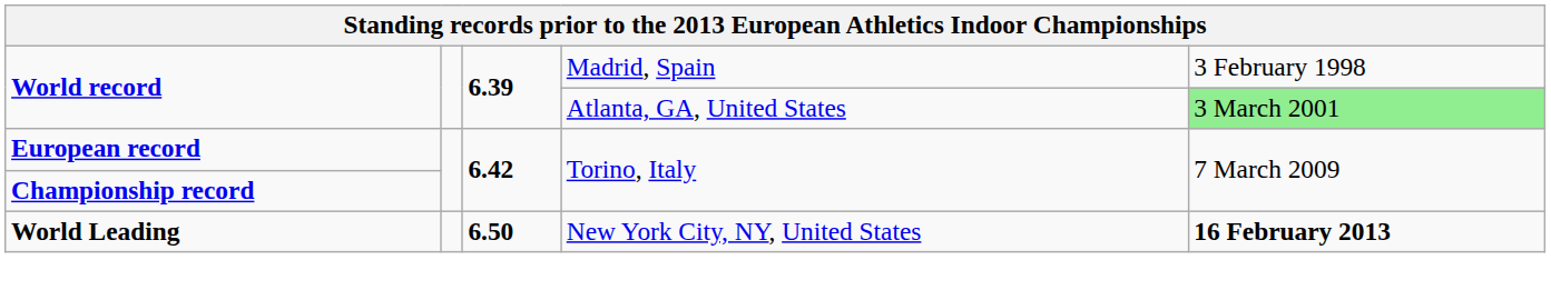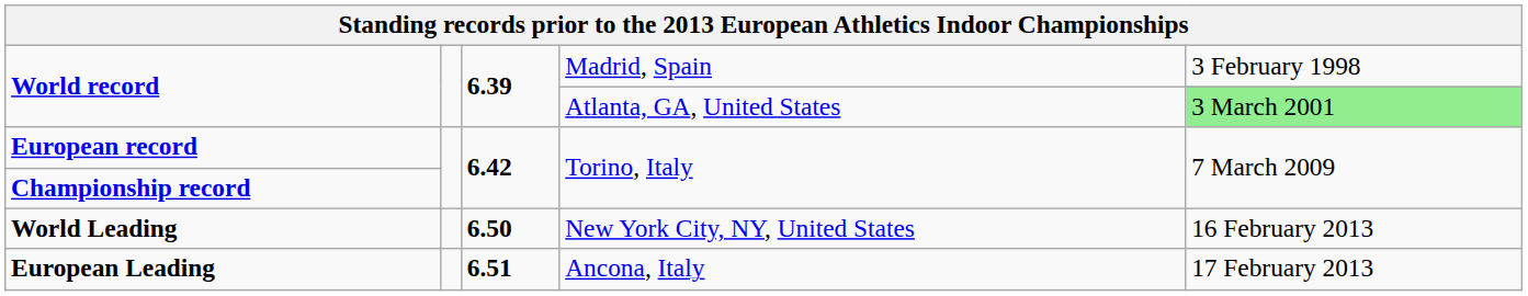 <table class="wikitable" width=75%>
 <tr>
 <th colspan="5">Standing records prior to the 2013 European Athletics Indoor Championships</th>
 </tr>
 <tr>
 <td rowspan=2><strong><a href='#'>World record</a></strong></td>
 <td rowspan=2></td>
 <td rowspan=2><strong>6.39</strong></td>
 <td><a href='#'>Madrid</a>, <a href='#'>Spain</a></td>
 <td>3 February 1998</td>
 </tr>
 <tr>
 <td><a href='#'>Atlanta, GA</a>, <a href='#'>United States</a></td>
 <td style="background: lightgreen;">3 March 2001</td>
 </tr>
 <tr>
 <td><strong><a href='#'>European record</a></strong></td>
 <td rowspan=2></td>
 <td rowspan=2><strong>6.42</strong></td>
 <td rowspan=2><a href='#'>Torino</a>, <a href='#'>Italy</a></td>
 <td rowspan=2>7 March 2009</td>
 </tr>
 <tr>
 <td><strong><a href='#'>Championship record</a></strong></td>
 </tr>
 <tr>
 <td><strong>World Leading</strong></td>
 <td></td>
 <td><strong>6.50</strong></td>
 <td><a href='#'>New York City, NY</a>, <a href='#'>United States</a></td>
-<td><strong>16 February 2013</strong></td>
+<td>16 February 2013</td>
+</tr>
+<tr>
+<td><strong>European Leading</strong></td>
+<td></td>
+<td><strong>6.51</strong></td>
+<td><a href='#'>Ancona</a>, <a href='#'>Italy</a></td>
+<td>17 February 2013</td>
 </tr>
 </table>
